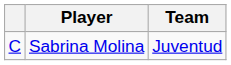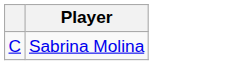 <table class="wikitable">
 <tr>
 <th style="text-align:center;"></th>
 <th style="text-align:center;">Player</th>
-<th style="text-align:center;">Team</th>
 </tr>
 <tr>
 <td style="text-align:center;"><a href='#'>C</a></td>
 <td> <a href='#'>Sabrina Molina</a></td>
-<td><a href='#'>Juventud</a></td>
 </tr>
 </table>
